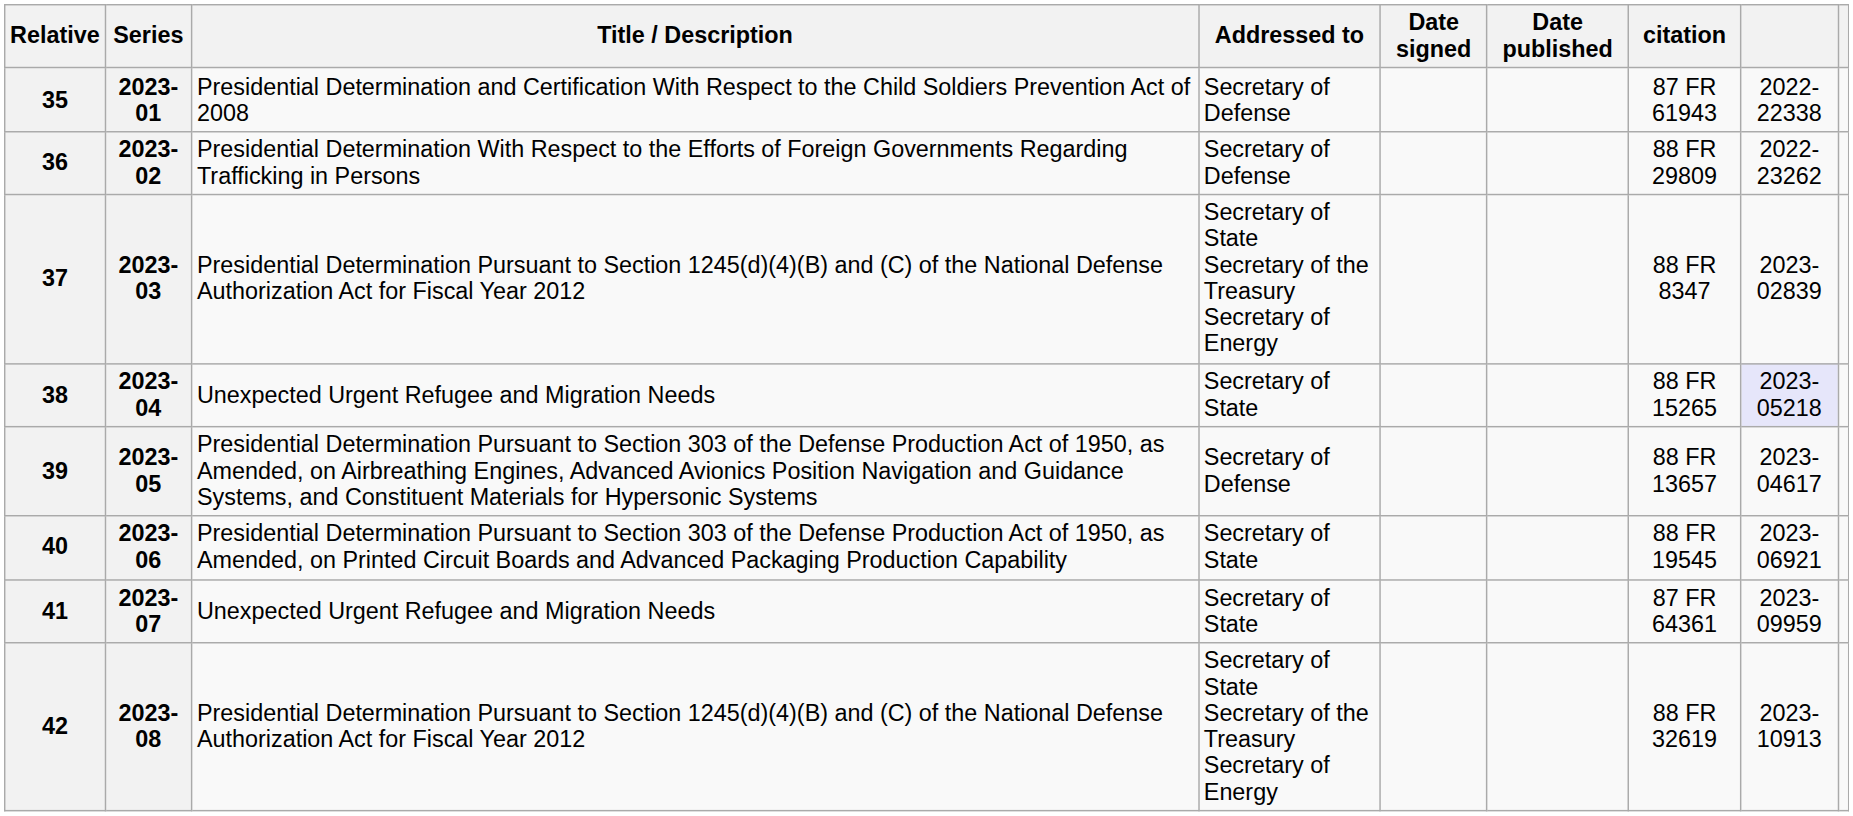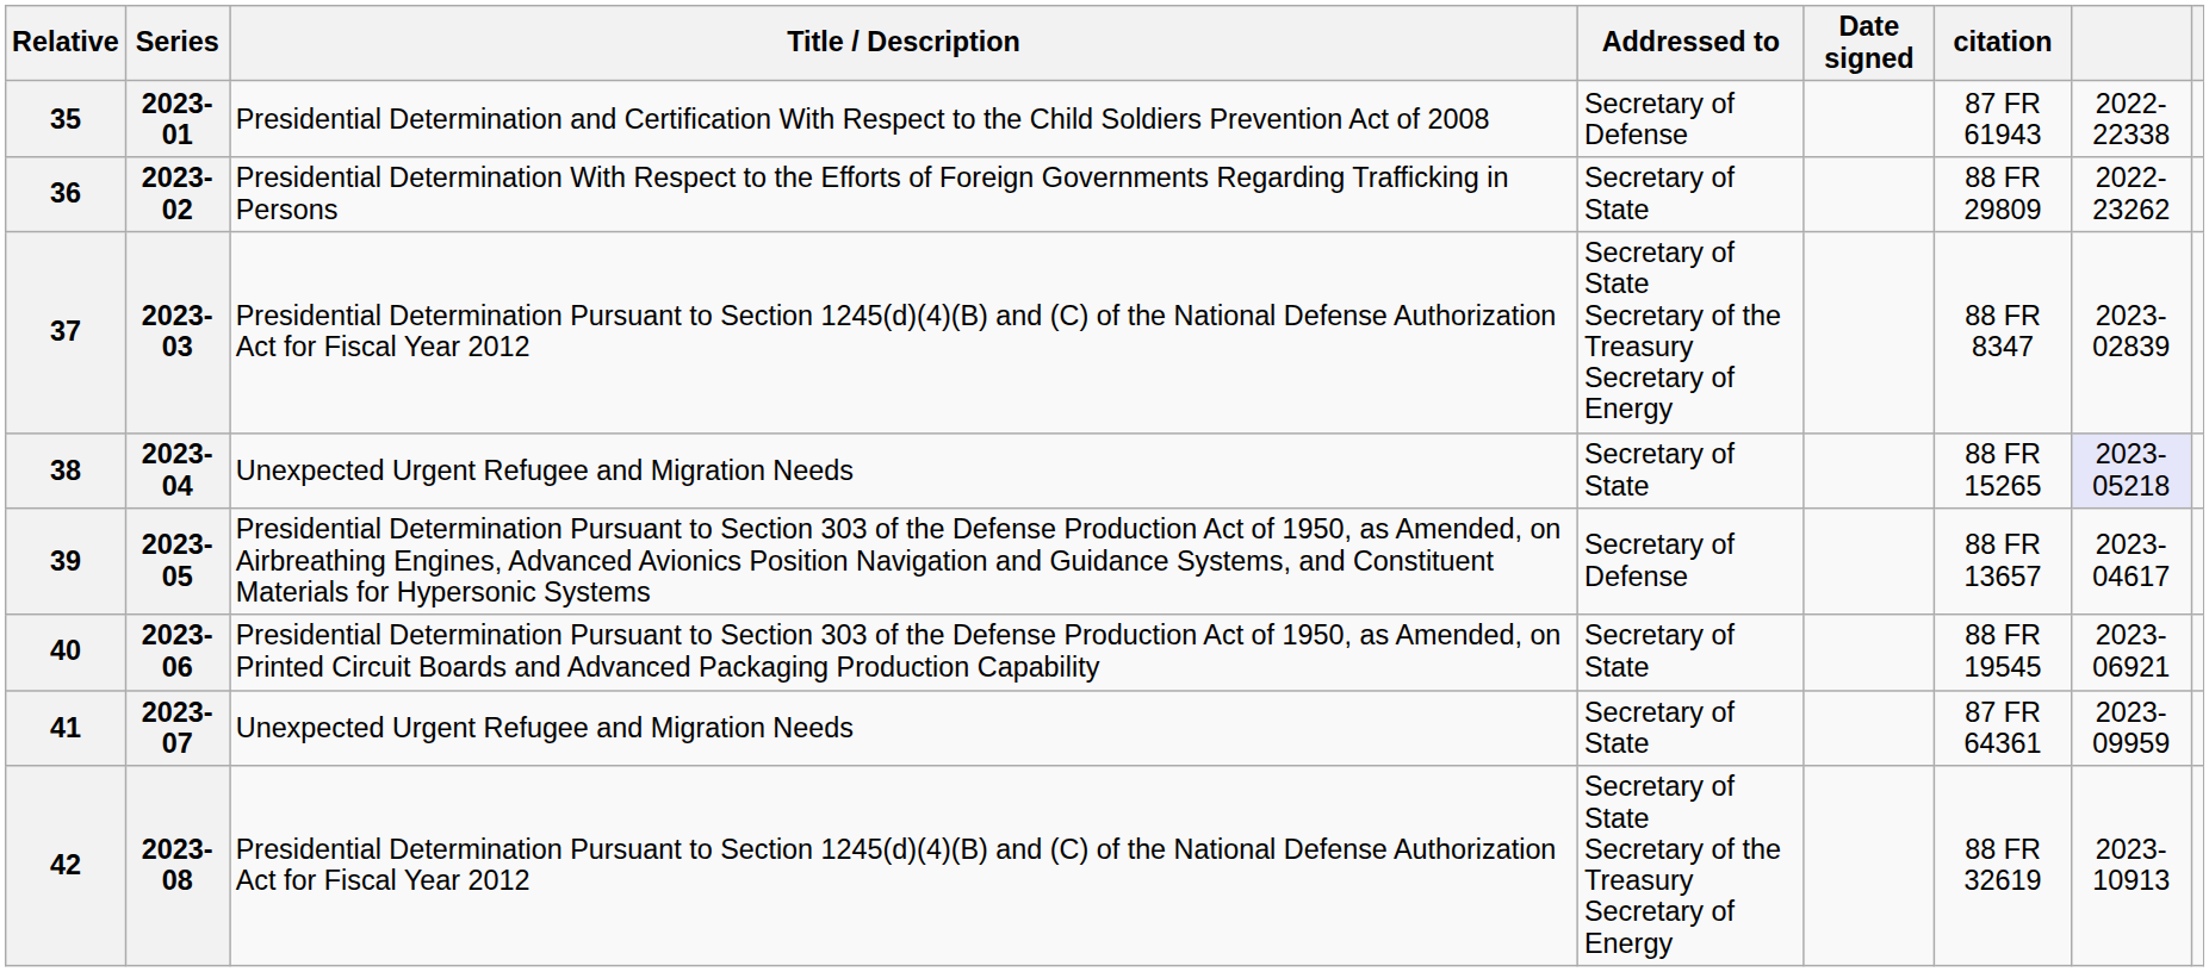 <table class="wikitable sortable plainrowheaders" style="width:100%">
 <tr style="text-align:center">
 <th>Relative</th>
 <th>Series</th>
 <th>Title / Description</th>
 <th>Addressed to</th>
 <th>Date signed</th>
-<th>Date published</th>
 <th>citation</th>
 <th></th>
 <th class="unsortable"></th>
 </tr>
 <tr style="text-align:center">
 <th>35</th>
 <th>2023-01</th>
 <td style="text-align:left">Presidential Determination and Certification With Respect to the Child Soldiers Prevention Act of 2008</td>
 <td style="text-align:left">Secretary of Defense</td>
 <td></td>
-<td></td>
 <td>87 FR 61943</td>
 <td>2022-22338</td>
 <td></td>
 </tr>
 <tr style="text-align:center">
 <th>36</th>
 <th>2023-02</th>
 <td style="text-align:left">Presidential Determination With Respect to the Efforts of Foreign Governments Regarding Trafficking in Persons</td>
-<td style="text-align:left">Secretary of Defense</td>
-<td></td>
+<td style="text-align:left">Secretary of State</td>
 <td></td>
 <td>88 FR 29809</td>
 <td>2022-23262</td>
 <td></td>
 </tr>
 <tr style="text-align:center">
 <th>37</th>
 <th>2023-03</th>
 <td style="text-align:left">Presidential Determination Pursuant to Section 1245(d)(4)(B) and (C) of the National Defense Authorization Act for Fiscal Year 2012</td>
 <td style="text-align:left">Secretary of State<br>Secretary of the Treasury<br>Secretary of Energy</td>
 <td></td>
-<td></td>
 <td>88 FR 8347</td>
 <td>2023-02839</td>
 <td></td>
 </tr>
 <tr style="text-align:center">
 <th>38</th>
 <th>2023-04</th>
 <td style="text-align:left">Unexpected Urgent Refugee and Migration Needs</td>
 <td style="text-align:left">Secretary of State</td>
-<td></td>
 <td></td>
 <td>88 FR 15265</td>
 <td style="background: lavender;">2023-05218</td>
 <td></td>
 </tr>
 <tr style="text-align:center">
 <th>39</th>
 <th>2023-05</th>
 <td style="text-align:left">Presidential Determination Pursuant to Section 303 of the Defense Production Act of 1950, as Amended, on Airbreathing Engines, Advanced Avionics Position Navigation and Guidance Systems, and Constituent Materials for Hypersonic Systems</td>
 <td style="text-align:left">Secretary of Defense</td>
 <td></td>
-<td></td>
 <td>88 FR 13657</td>
 <td>2023-04617</td>
 <td></td>
 </tr>
 <tr style="text-align:center">
 <th>40</th>
 <th>2023-06</th>
 <td style="text-align:left">Presidential Determination Pursuant to Section 303 of the Defense Production Act of 1950, as Amended, on Printed Circuit Boards and Advanced Packaging Production Capability</td>
 <td style="text-align:left">Secretary of State</td>
-<td></td>
 <td></td>
 <td>88 FR 19545</td>
 <td>2023-06921</td>
 <td></td>
 </tr>
 <tr style="text-align:center">
 <th>41</th>
 <th>2023-07</th>
 <td style="text-align:left">Unexpected Urgent Refugee and Migration Needs</td>
 <td style="text-align:left">Secretary of State</td>
 <td></td>
-<td></td>
 <td>87 FR 64361</td>
 <td>2023-09959</td>
 <td></td>
 </tr>
 <tr style="text-align:center">
 <th>42</th>
 <th>2023-08</th>
 <td style="text-align:left">Presidential Determination Pursuant to Section 1245(d)(4)(B) and (C) of the National Defense Authorization Act for Fiscal Year 2012</td>
 <td style="text-align:left">Secretary of State<br>Secretary of the Treasury<br>Secretary of Energy</td>
 <td></td>
-<td></td>
 <td>88 FR 32619</td>
 <td>2023-10913</td>
 <td></td>
 </tr>
 </table>
